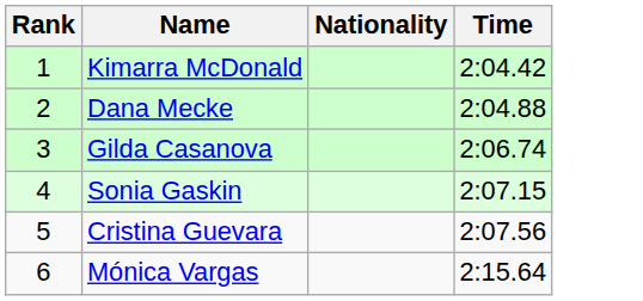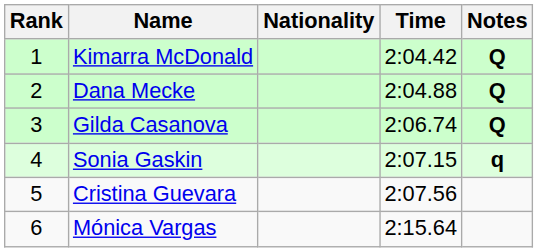 <table class="wikitable sortable" style="text-align:center">
 <tr>
 <th>Rank</th>
 <th>Name</th>
 <th>Nationality</th>
 <th>Time</th>
+<th>Notes</th>
 </tr>
 <tr bgcolor=ccffcc>
 <td align=center>1</td>
 <td align=left><a href='#'>Kimarra McDonald</a></td>
 <td align=left></td>
 <td>2:04.42</td>
+<td><strong>Q</strong></td>
 </tr>
 <tr bgcolor=ccffcc>
 <td align=center>2</td>
 <td align=left><a href='#'>Dana Mecke</a></td>
 <td align=left></td>
 <td>2:04.88</td>
+<td><strong>Q</strong></td>
 </tr>
 <tr bgcolor=ccffcc>
 <td align=center>3</td>
 <td align=left><a href='#'>Gilda Casanova</a></td>
 <td align=left></td>
 <td>2:06.74</td>
+<td><strong>Q</strong></td>
 </tr>
 <tr bgcolor=ddffdd>
 <td align=center>4</td>
 <td align=left><a href='#'>Sonia Gaskin</a></td>
 <td align=left></td>
 <td>2:07.15</td>
+<td><strong>q</strong></td>
 </tr>
 <tr>
 <td align=center>5</td>
 <td align=left><a href='#'>Cristina Guevara</a></td>
 <td align=left></td>
 <td>2:07.56</td>
+<td></td>
 </tr>
 <tr>
 <td align=center>6</td>
 <td align=left><a href='#'>Mónica Vargas</a></td>
 <td align=left></td>
 <td>2:15.64</td>
+<td></td>
 </tr>
 </table>
